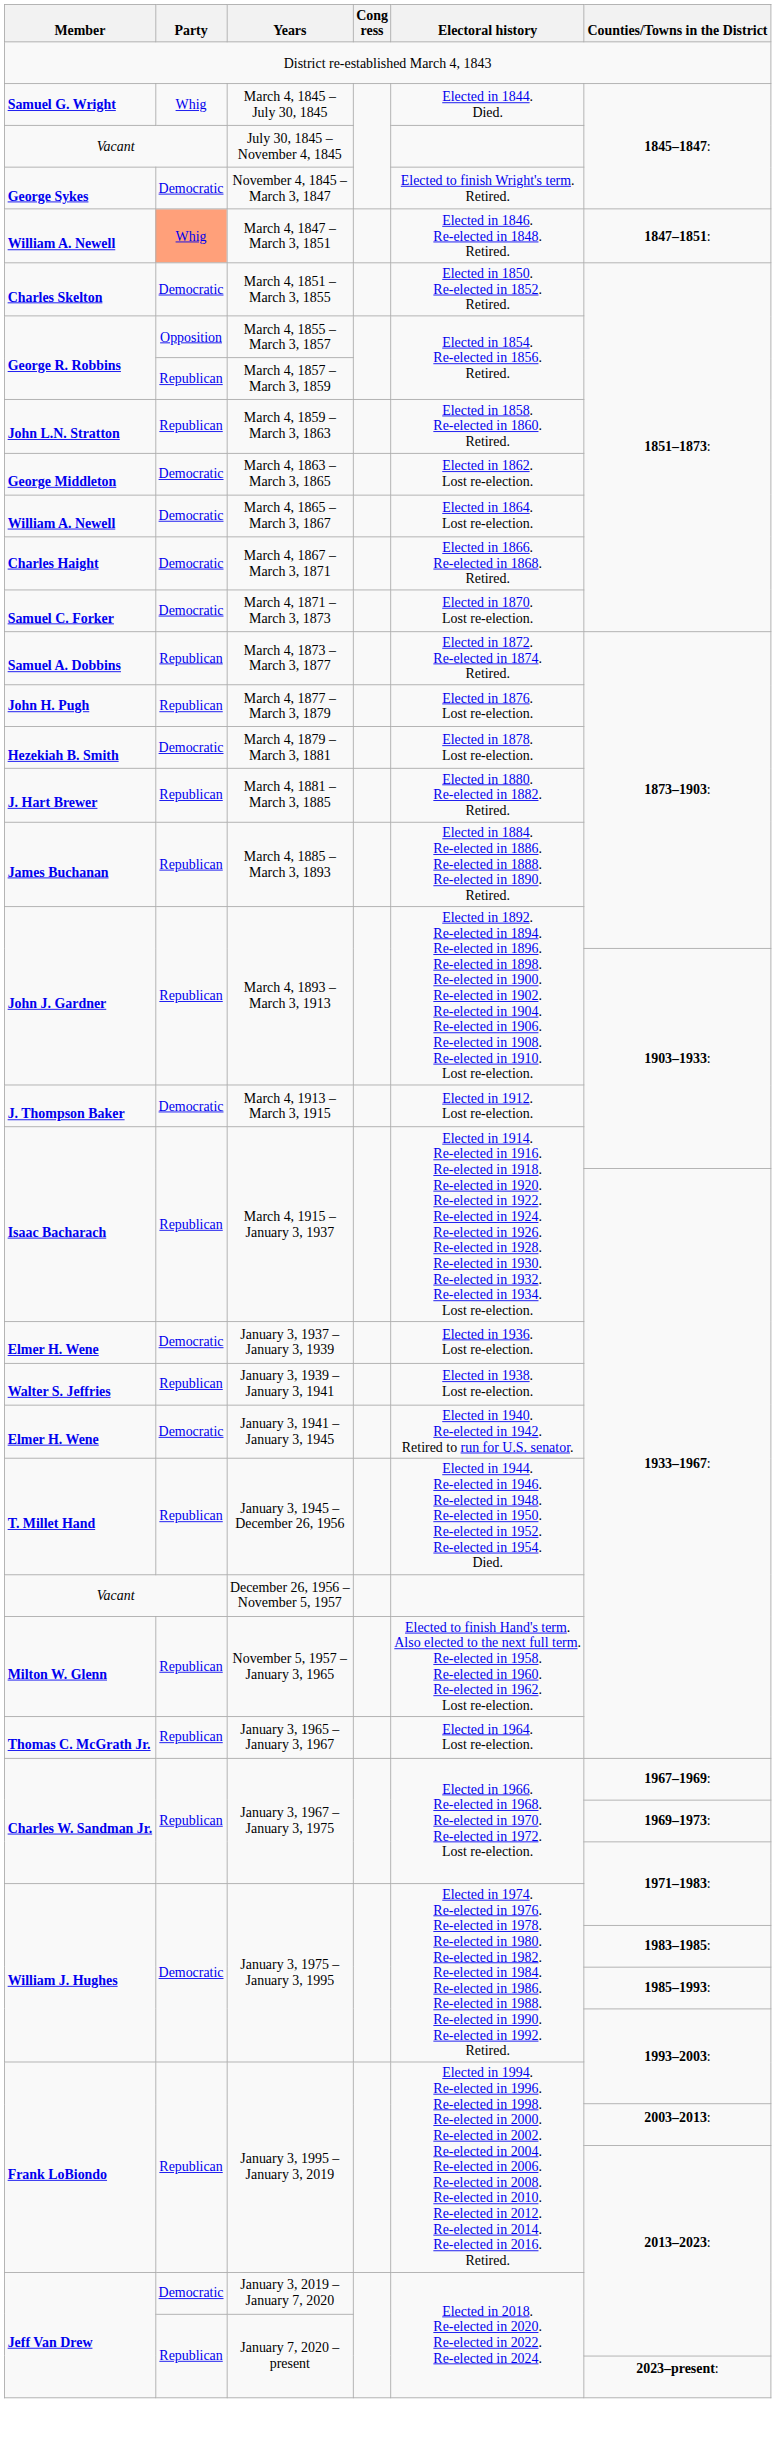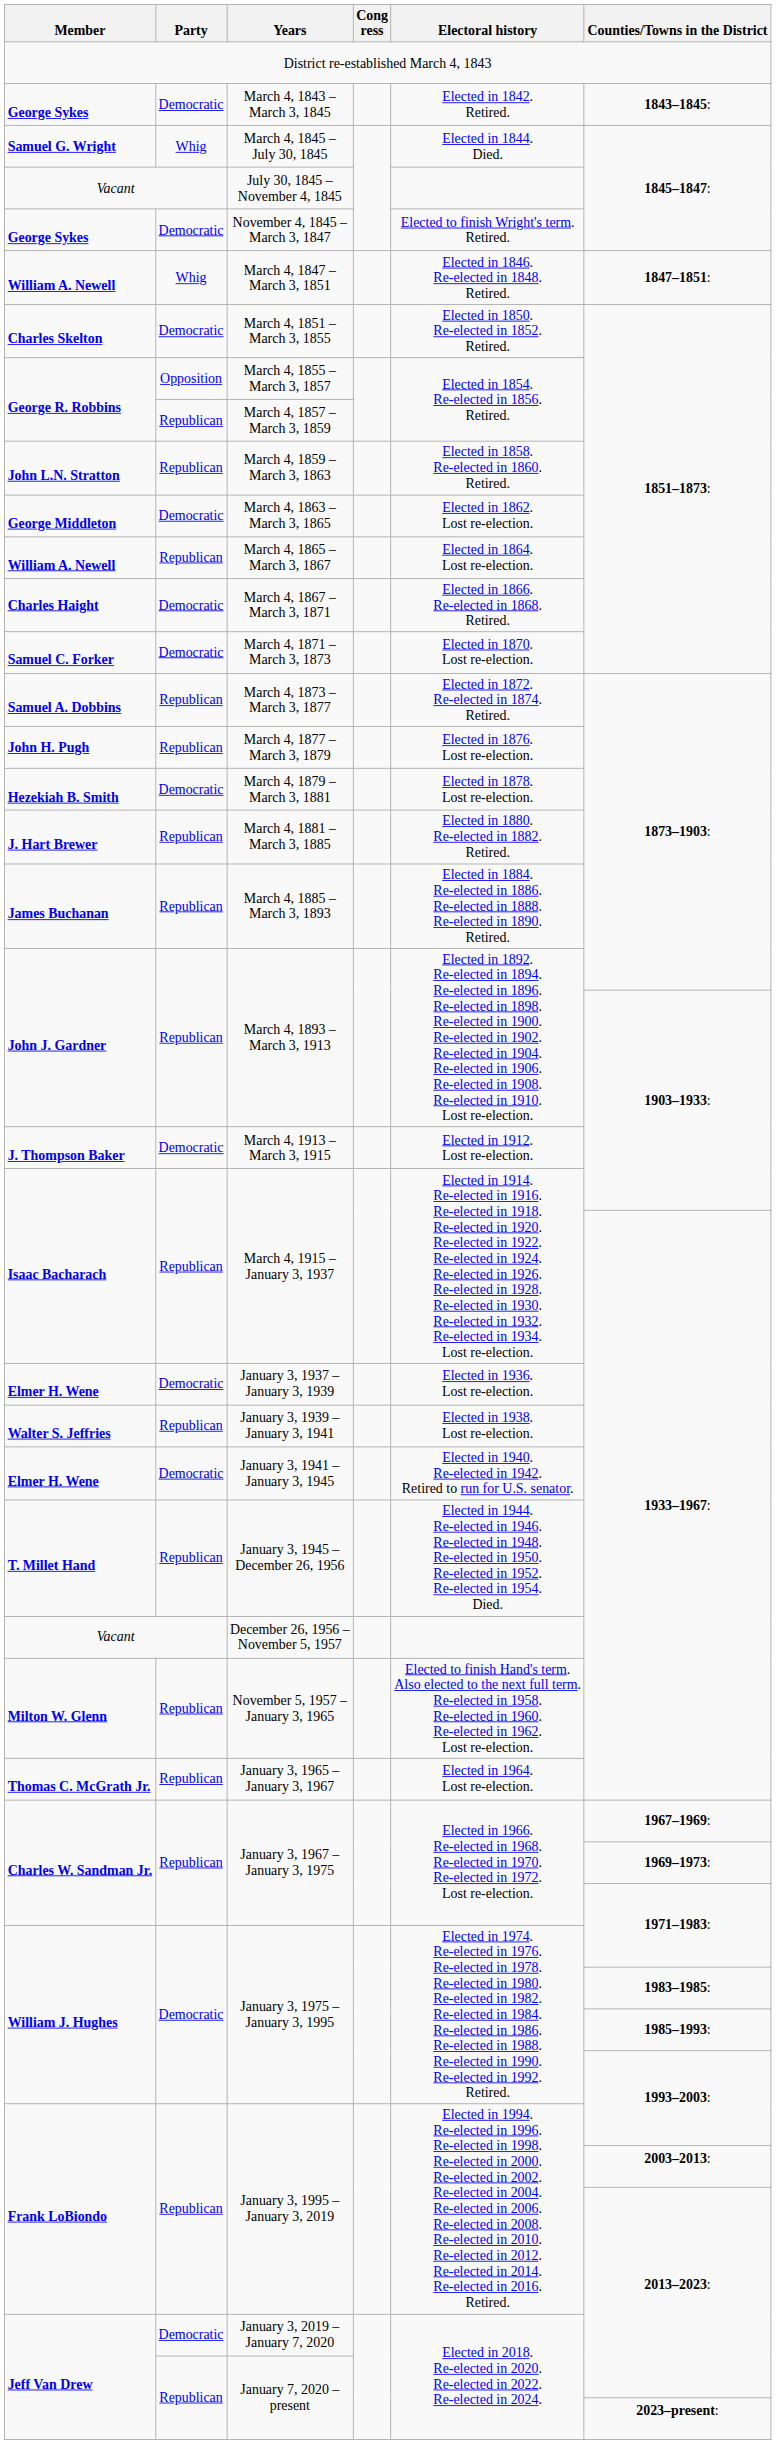 <table class=wikitable style="text-align:center">
 <tr valign=bottom>
 <th>Member<br></th>
 <th>Party</th>
 <th>Years</th>
 <th>Cong<br>ress</th>
 <th>Electoral history</th>
 <th>Counties/Towns in the District</th>
 </tr>
 <tr style="height:3em">
 <td colspan=6>District re-established March 4, 1843</td>
+</tr>
+<tr style="height:3em">
+<td align=left><br><strong><a href='#'>George Sykes</a></strong><br></td>
+<td><a href='#'>Democratic</a></td>
+<td nowrap>March 4, 1843 –<br>March 3, 1845</td>
+<td></td>
+<td><a href='#'>Elected in 1842</a>.<br>Retired.</td>
+<td><strong>1843–1845</strong>:<br></td>
 </tr>
 <tr style="height:3em">
 <td align=left><strong><a href='#'>Samuel G. Wright</a></strong><br></td>
 <td><a href='#'>Whig</a></td>
 <td nowrap>March 4, 1845 –<br>July 30, 1845</td>
 <td rowspan=3></td>
 <td><a href='#'>Elected in 1844</a>.<br>Died.</td>
 <td rowspan=3><strong>1845–1847</strong>:<br></td>
 </tr>
 <tr style="height:3em">
 <td colspan=2><em>Vacant</em></td>
 <td nowrap>July 30, 1845 –<br>November 4, 1845</td>
 </tr>
 <tr style="height:3em">
 <td align=left><br><strong><a href='#'>George Sykes</a></strong><br></td>
 <td><a href='#'>Democratic</a></td>
 <td nowrap>November 4, 1845 –<br>March 3, 1847</td>
 <td><a href='#'>Elected to finish Wright's term</a>.<br>Retired.</td>
 </tr>
 <tr style="height:3em">
 <td align=left><br><strong><a href='#'>William A. Newell</a></strong><br></td>
-<td style="background: lightsalmon;"><a href='#'>Whig</a></td>
+<td><a href='#'>Whig</a></td>
 <td nowrap>March 4, 1847 –<br>March 3, 1851</td>
 <td></td>
 <td><a href='#'>Elected in 1846</a>.<br><a href='#'>Re-elected in 1848</a>.<br>Retired.</td>
 <td><strong>1847–1851</strong>:<br></td>
 </tr>
 <tr style="height:3em">
 <td align=left><br><strong><a href='#'>Charles Skelton</a></strong><br></td>
 <td><a href='#'>Democratic</a></td>
 <td nowrap>March 4, 1851 –<br>March 3, 1855</td>
 <td></td>
 <td><a href='#'>Elected in 1850</a>.<br><a href='#'>Re-elected in 1852</a>.<br>Retired.</td>
 <td rowspan=8><strong>1851–1873</strong>:<br></td>
 </tr>
 <tr style="height:3em">
 <td align=left rowspan=2 nowrap><br><strong><a href='#'>George R. Robbins</a></strong><br></td>
 <td><a href='#'>Opposition</a></td>
 <td nowrap>March 4, 1855 –<br>March 3, 1857</td>
 <td rowspan=2></td>
 <td rowspan=2><a href='#'>Elected in 1854</a>.<br><a href='#'>Re-elected in 1856</a>.<br>Retired.</td>
 </tr>
 <tr style="height:3em">
 <td><a href='#'>Republican</a></td>
 <td nowrap>March 4, 1857 –<br>March 3, 1859</td>
 </tr>
 <tr style="height:3em">
 <td align=left><br><strong><a href='#'>John L.N. Stratton</a></strong><br></td>
 <td><a href='#'>Republican</a></td>
 <td nowrap>March 4, 1859 –<br>March 3, 1863</td>
 <td></td>
 <td><a href='#'>Elected in 1858</a>.<br><a href='#'>Re-elected in 1860</a>.<br>Retired.</td>
 </tr>
 <tr style="height:3em">
 <td align=left><br><strong><a href='#'>George Middleton</a></strong><br></td>
 <td><a href='#'>Democratic</a></td>
 <td nowrap>March 4, 1863 –<br>March 3, 1865</td>
 <td></td>
 <td><a href='#'>Elected in 1862</a>.<br>Lost re-election.</td>
 </tr>
 <tr style="height:3em">
 <td align=left><br><strong><a href='#'>William A. Newell</a></strong><br></td>
-<td><a href='#'>Democratic</a></td>
+<td><a href='#'>Republican</a></td>
 <td nowrap>March 4, 1865 –<br>March 3, 1867</td>
 <td></td>
 <td><a href='#'>Elected in 1864</a>.<br>Lost re-election.</td>
 </tr>
 <tr style="height:3em">
 <td align=left><strong><a href='#'>Charles Haight</a></strong><br></td>
 <td><a href='#'>Democratic</a></td>
 <td nowrap>March 4, 1867 –<br>March 3, 1871</td>
 <td></td>
 <td><a href='#'>Elected in 1866</a>.<br><a href='#'>Re-elected in 1868</a>.<br>Retired.</td>
 </tr>
 <tr style="height:3em">
 <td align=left><br><strong><a href='#'>Samuel C. Forker</a></strong><br></td>
 <td><a href='#'>Democratic</a></td>
 <td nowrap>March 4, 1871 –<br>March 3, 1873</td>
 <td></td>
 <td><a href='#'>Elected in 1870</a>.<br>Lost re-election.</td>
 </tr>
 <tr style="height:3em">
 <td align=left><br><strong><a href='#'>Samuel A. Dobbins</a></strong><br></td>
 <td><a href='#'>Republican</a></td>
 <td nowrap>March 4, 1873 –<br>March 3, 1877</td>
 <td></td>
 <td><a href='#'>Elected in 1872</a>.<br><a href='#'>Re-elected in 1874</a>.<br>Retired.</td>
 <td rowspan=6><strong>1873–1903</strong>:<br></td>
 </tr>
 <tr style="height:3em">
 <td align=left><strong><a href='#'>John H. Pugh</a></strong><br></td>
 <td><a href='#'>Republican</a></td>
 <td nowrap>March 4, 1877 –<br>March 3, 1879</td>
 <td></td>
 <td><a href='#'>Elected in 1876</a>.<br>Lost re-election.</td>
 </tr>
 <tr style="height:3em">
 <td align=left><br><strong><a href='#'>Hezekiah B. Smith</a></strong><br></td>
 <td><a href='#'>Democratic</a></td>
 <td nowrap>March 4, 1879 –<br>March 3, 1881</td>
 <td></td>
 <td><a href='#'>Elected in 1878</a>.<br>Lost re-election.</td>
 </tr>
 <tr style="height:3em">
 <td align=left><br><strong><a href='#'>J. Hart Brewer</a></strong><br></td>
 <td><a href='#'>Republican</a></td>
 <td nowrap>March 4, 1881 –<br>March 3, 1885</td>
 <td></td>
 <td><a href='#'>Elected in 1880</a>.<br><a href='#'>Re-elected in 1882</a>.<br>Retired.</td>
 </tr>
 <tr style="height:3em">
 <td align=left><br><strong><a href='#'>James Buchanan</a></strong><br></td>
 <td><a href='#'>Republican</a></td>
 <td nowrap>March 4, 1885 –<br>March 3, 1893</td>
 <td></td>
 <td><a href='#'>Elected in 1884</a>.<br><a href='#'>Re-elected in 1886</a>.<br><a href='#'>Re-elected in 1888</a>.<br><a href='#'>Re-elected in 1890</a>.<br>Retired.</td>
 </tr>
 <tr style="height:3em">
 <td rowspan=2 align=left><br><strong><a href='#'>John J. Gardner</a></strong><br></td>
 <td rowspan=2 ><a href='#'>Republican</a></td>
 <td rowspan=2 nowrap>March 4, 1893 –<br>March 3, 1913</td>
 <td rowspan=2></td>
 <td rowspan=2><a href='#'>Elected in 1892</a>.<br><a href='#'>Re-elected in 1894</a>.<br><a href='#'>Re-elected in 1896</a>.<br><a href='#'>Re-elected in 1898</a>.<br><a href='#'>Re-elected in 1900</a>.<br><a href='#'>Re-elected in 1902</a>.<br><a href='#'>Re-elected in 1904</a>.<br><a href='#'>Re-elected in 1906</a>.<br><a href='#'>Re-elected in 1908</a>.<br><a href='#'>Re-elected in 1910</a>.<br>Lost re-election.</td>
 </tr>
 <tr style="height:3em">
 <td rowspan=3><strong>1903–1933</strong>:<br></td>
 </tr>
 <tr style="height:3em">
 <td align=left><br><strong><a href='#'>J. Thompson Baker</a></strong><br></td>
 <td><a href='#'>Democratic</a></td>
 <td nowrap>March 4, 1913 –<br>March 3, 1915</td>
 <td></td>
 <td><a href='#'>Elected in 1912</a>.<br>Lost re-election.</td>
 </tr>
 <tr style="height:3em">
 <td rowspan=2 align=left><br><strong><a href='#'>Isaac Bacharach</a></strong><br></td>
 <td rowspan=2 ><a href='#'>Republican</a></td>
 <td rowspan=2 nowrap>March 4, 1915 –<br>January 3, 1937</td>
 <td rowspan=2></td>
 <td rowspan=2><a href='#'>Elected in 1914</a>.<br><a href='#'>Re-elected in 1916</a>.<br><a href='#'>Re-elected in 1918</a>.<br><a href='#'>Re-elected in 1920</a>.<br><a href='#'>Re-elected in 1922</a>.<br><a href='#'>Re-elected in 1924</a>.<br><a href='#'>Re-elected in 1926</a>.<br><a href='#'>Re-elected in 1928</a>.<br><a href='#'>Re-elected in 1930</a>.<br><a href='#'>Re-elected in 1932</a>.<br><a href='#'>Re-elected in 1934</a>.<br>Lost re-election.</td>
 </tr>
 <tr style="height:3em">
 <td rowspan=8><strong>1933–1967</strong>:<br></td>
 </tr>
 <tr style="height:3em">
 <td align=left><br><strong><a href='#'>Elmer H. Wene</a></strong><br></td>
 <td><a href='#'>Democratic</a></td>
 <td nowrap>January 3, 1937 –<br>January 3, 1939</td>
 <td></td>
 <td><a href='#'>Elected in 1936</a>.<br>Lost re-election.</td>
 </tr>
 <tr style="height:3em">
 <td align=left><br><strong><a href='#'>Walter S. Jeffries</a></strong><br></td>
 <td><a href='#'>Republican</a></td>
 <td nowrap>January 3, 1939 –<br>January 3, 1941</td>
 <td></td>
 <td><a href='#'>Elected in 1938</a>.<br>Lost re-election.</td>
 </tr>
 <tr style="height:3em">
 <td align=left><br><strong><a href='#'>Elmer H. Wene</a></strong><br></td>
 <td><a href='#'>Democratic</a></td>
 <td nowrap>January 3, 1941 –<br>January 3, 1945</td>
 <td></td>
 <td><a href='#'>Elected in 1940</a>.<br><a href='#'>Re-elected in 1942</a>.<br>Retired to <a href='#'>run for U.S. senator</a>.</td>
 </tr>
 <tr style="height:3em">
 <td align=left><br><strong><a href='#'>T. Millet Hand</a></strong><br></td>
 <td><a href='#'>Republican</a></td>
 <td nowrap>January 3, 1945 –<br>December 26, 1956</td>
 <td></td>
 <td><a href='#'>Elected in 1944</a>.<br><a href='#'>Re-elected in 1946</a>.<br><a href='#'>Re-elected in 1948</a>.<br><a href='#'>Re-elected in 1950</a>.<br><a href='#'>Re-elected in 1952</a>.<br><a href='#'>Re-elected in 1954</a>.<br>Died.</td>
 </tr>
 <tr style="height:3em">
 <td colspan=2><em>Vacant</em></td>
 <td nowrap>December 26, 1956 –<br>November 5, 1957</td>
 <td></td>
 </tr>
 <tr style="height:3em">
 <td align=left><br><strong><a href='#'>Milton W. Glenn</a></strong><br></td>
 <td><a href='#'>Republican</a></td>
 <td nowrap>November 5, 1957 –<br>January 3, 1965</td>
 <td></td>
 <td><a href='#'>Elected to finish Hand's term</a>.<br><a href='#'>Also elected to the next full term</a>.<br><a href='#'>Re-elected in 1958</a>.<br><a href='#'>Re-elected in 1960</a>.<br><a href='#'>Re-elected in 1962</a>.<br>Lost re-election.</td>
 </tr>
 <tr style="height:3em">
 <td align=left><br><strong><a href='#'>Thomas C. McGrath Jr.</a></strong><br></td>
 <td><a href='#'>Republican</a></td>
 <td nowrap>January 3, 1965 –<br>January 3, 1967</td>
 <td></td>
 <td><a href='#'>Elected in 1964</a>.<br>Lost re-election.</td>
 </tr>
 <tr style="height:3em">
 <td rowspan=3 align=left><br><strong><a href='#'>Charles W. Sandman Jr.</a></strong><br></td>
 <td rowspan=3 ><a href='#'>Republican</a></td>
 <td rowspan=3 nowrap>January 3, 1967 –<br>January 3, 1975</td>
 <td rowspan=3></td>
 <td rowspan=3><a href='#'>Elected in 1966</a>.<br><a href='#'>Re-elected in 1968</a>.<br><a href='#'>Re-elected in 1970</a>.<br><a href='#'>Re-elected in 1972</a>.<br>Lost re-election.</td>
 <td><strong>1967–1969</strong>:<br></td>
 </tr>
 <tr style="height:3em">
 <td><strong>1969–1973</strong>:<br></td>
 </tr>
 <tr style="height:3em">
 <td rowspan=2><strong>1971–1983</strong>:<br></td>
 </tr>
 <tr style="height:3em">
 <td rowspan=4 align=left><br><strong><a href='#'>William J. Hughes</a></strong><br></td>
 <td rowspan=4 ><a href='#'>Democratic</a></td>
 <td rowspan=4 nowrap>January 3, 1975 –<br>January 3, 1995</td>
 <td rowspan=4></td>
 <td rowspan=4><a href='#'>Elected in 1974</a>.<br><a href='#'>Re-elected in 1976</a>.<br><a href='#'>Re-elected in 1978</a>.<br><a href='#'>Re-elected in 1980</a>.<br><a href='#'>Re-elected in 1982</a>.<br><a href='#'>Re-elected in 1984</a>.<br><a href='#'>Re-elected in 1986</a>.<br><a href='#'>Re-elected in 1988</a>.<br><a href='#'>Re-elected in 1990</a>.<br><a href='#'>Re-elected in 1992</a>.<br>Retired.</td>
 </tr>
 <tr style="height:3em">
 <td><strong>1983–1985</strong>:<br></td>
 </tr>
 <tr style="height:3em">
 <td><strong>1985–1993</strong>:<br></td>
 </tr>
 <tr style="height:3em">
 <td rowspan=2><strong>1993–2003</strong>:<br></td>
 </tr>
 <tr style="height:3em">
 <td rowspan=3 align=left><br><strong><a href='#'>Frank LoBiondo</a></strong><br></td>
 <td rowspan=3 ><a href='#'>Republican</a></td>
 <td rowspan=3 nowrap>January 3, 1995 –<br>January 3, 2019</td>
 <td rowspan=3></td>
 <td rowspan=3><a href='#'>Elected in 1994</a>.<br><a href='#'>Re-elected in 1996</a>.<br><a href='#'>Re-elected in 1998</a>.<br><a href='#'>Re-elected in 2000</a>.<br><a href='#'>Re-elected in 2002</a>.<br><a href='#'>Re-elected in 2004</a>.<br><a href='#'>Re-elected in 2006</a>.<br><a href='#'>Re-elected in 2008</a>.<br><a href='#'>Re-elected in 2010</a>.<br><a href='#'>Re-elected in 2012</a>.<br><a href='#'>Re-elected in 2014</a>.<br><a href='#'>Re-elected in 2016</a>.<br>Retired.</td>
 </tr>
 <tr style="height:3em">
 <td><strong>2003–2013</strong>:<br><br></td>
 </tr>
 <tr style="height:3em">
 <td rowspan=3><strong>2013–2023</strong>:<br><br></td>
 </tr>
 <tr style="height:3em">
 <td rowspan=3 align=left><br><strong><a href='#'>Jeff Van Drew</a></strong><br></td>
 <td><a href='#'>Democratic</a></td>
 <td nowrap>January 3, 2019 –<br>January 7, 2020</td>
 <td rowspan=3></td>
 <td rowspan=3><a href='#'>Elected in 2018</a>.<br><a href='#'>Re-elected in 2020</a>.<br><a href='#'>Re-elected in 2022</a>.<br><a href='#'>Re-elected in 2024</a>.</td>
 </tr>
 <tr style="height:3em">
 <td rowspan=2 ><a href='#'>Republican</a></td>
 <td rowspan=2 nowrap>January 7, 2020 –<br>present</td>
 </tr>
 <tr style="height:3em">
 <td><strong>2023–present</strong>:<br><br></td>
 </tr>
 </table>
